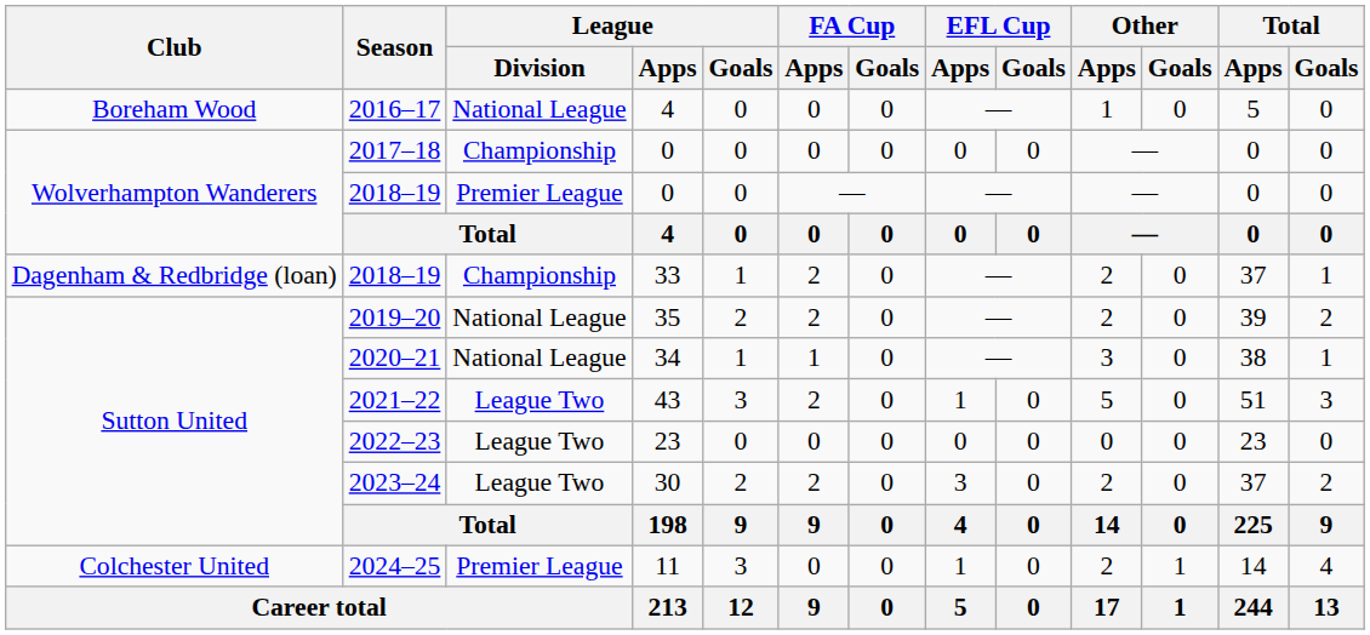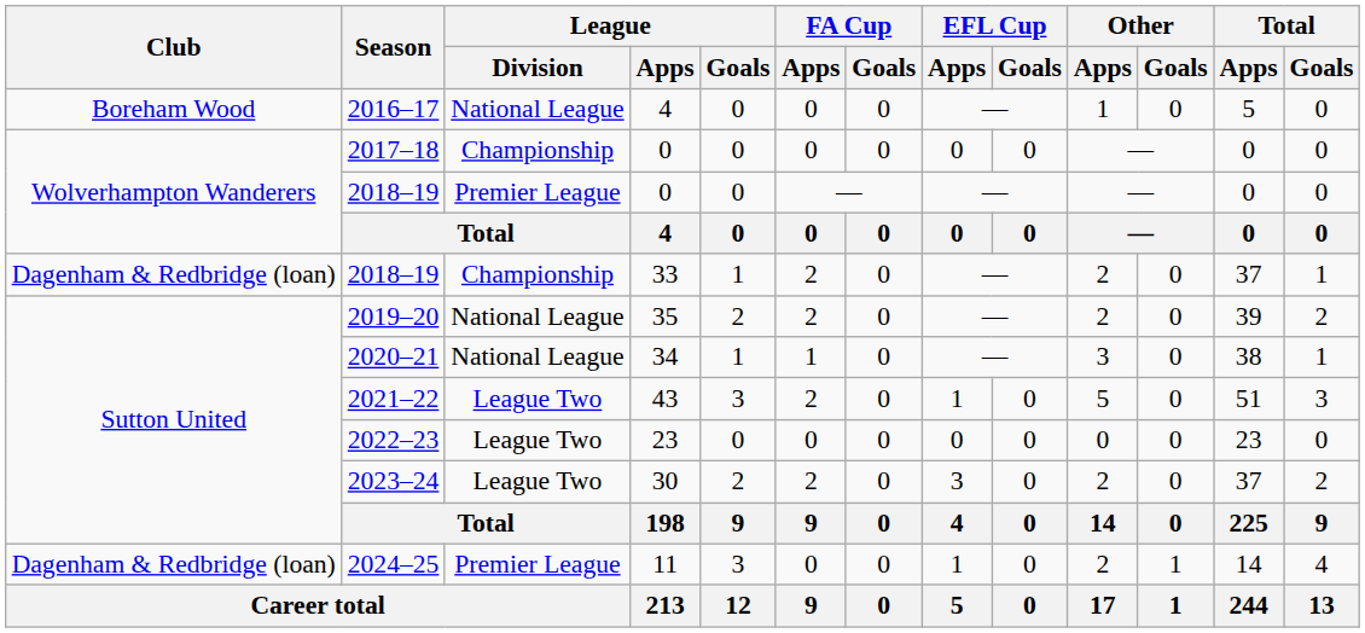 <table class=wikitable style=text-align:center>
 <tr>
 <th rowspan=2>Club</th>
 <th rowspan=2>Season</th>
 <th colspan=3>League</th>
 <th colspan=2><a href='#'>FA Cup</a></th>
 <th colspan=2><a href='#'>EFL Cup</a></th>
 <th colspan=2>Other</th>
 <th colspan=2>Total</th>
 </tr>
 <tr>
 <th>Division</th>
 <th>Apps</th>
 <th>Goals</th>
 <th>Apps</th>
 <th>Goals</th>
 <th>Apps</th>
 <th>Goals</th>
 <th>Apps</th>
 <th>Goals</th>
 <th>Apps</th>
 <th>Goals</th>
 </tr>
 <tr>
 <td><a href='#'>Boreham Wood</a></td>
 <td><a href='#'>2016–17</a></td>
 <td><a href='#'>National League</a></td>
 <td>4</td>
 <td>0</td>
 <td>0</td>
 <td>0</td>
 <td colspan=2>—</td>
 <td>1</td>
 <td>0</td>
 <td>5</td>
 <td>0</td>
 </tr>
 <tr>
 <td rowspan="3"><a href='#'>Wolverhampton Wanderers</a></td>
 <td><a href='#'>2017–18</a></td>
 <td><a href='#'>Championship</a></td>
 <td>0</td>
 <td>0</td>
 <td>0</td>
 <td>0</td>
 <td>0</td>
 <td>0</td>
 <td colspan=2>—</td>
 <td>0</td>
 <td>0</td>
 </tr>
 <tr>
 <td><a href='#'>2018–19</a></td>
 <td><a href='#'>Premier League</a></td>
 <td>0</td>
 <td>0</td>
 <td colspan=2>—</td>
 <td colspan=2>—</td>
 <td colspan=2>—</td>
 <td>0</td>
 <td>0</td>
 </tr>
 <tr>
 <th colspan=2>Total</th>
 <th>4</th>
 <th>0</th>
 <th>0</th>
 <th>0</th>
 <th>0</th>
 <th>0</th>
 <th colspan=2>—</th>
 <th>0</th>
 <th>0</th>
 </tr>
 <tr>
 <td><a href='#'>Dagenham & Redbridge</a> (loan)</td>
 <td><a href='#'>2018–19</a></td>
 <td><a href='#'>Championship</a></td>
 <td>33</td>
 <td>1</td>
 <td>2</td>
 <td>0</td>
 <td colspan=2>—</td>
 <td>2</td>
 <td>0</td>
 <td>37</td>
 <td>1</td>
 </tr>
 <tr>
 <td rowspan="6"><a href='#'>Sutton United</a></td>
 <td><a href='#'>2019–20</a></td>
 <td>National League</td>
 <td>35</td>
 <td>2</td>
 <td>2</td>
 <td>0</td>
 <td colspan=2>—</td>
 <td>2</td>
 <td>0</td>
 <td>39</td>
 <td>2</td>
 </tr>
 <tr>
 <td><a href='#'>2020–21</a></td>
 <td>National League</td>
 <td>34</td>
 <td>1</td>
 <td>1</td>
 <td>0</td>
 <td colspan=2>—</td>
 <td>3</td>
 <td>0</td>
 <td>38</td>
 <td>1</td>
 </tr>
 <tr>
 <td><a href='#'>2021–22</a></td>
 <td><a href='#'>League Two</a></td>
 <td>43</td>
 <td>3</td>
 <td>2</td>
 <td>0</td>
 <td>1</td>
 <td>0</td>
 <td>5</td>
 <td>0</td>
 <td>51</td>
 <td>3</td>
 </tr>
 <tr>
 <td><a href='#'>2022–23</a></td>
 <td EFL League Two>League Two</td>
 <td>23</td>
 <td>0</td>
 <td>0</td>
 <td>0</td>
 <td>0</td>
 <td>0</td>
 <td>0</td>
 <td>0</td>
 <td>23</td>
 <td>0</td>
 </tr>
 <tr>
 <td><a href='#'>2023–24</a></td>
 <td EFL League Two>League Two</td>
 <td>30</td>
 <td>2</td>
 <td>2</td>
 <td>0</td>
 <td>3</td>
 <td>0</td>
 <td>2</td>
 <td>0</td>
 <td>37</td>
 <td>2</td>
 </tr>
 <tr>
 <th colspan=2>Total</th>
 <th>198</th>
 <th>9</th>
 <th>9</th>
 <th>0</th>
 <th>4</th>
 <th>0</th>
 <th>14</th>
 <th>0</th>
 <th>225</th>
 <th>9</th>
 </tr>
 <tr>
-<td><a href='#'>Colchester United</a></td>
+<td><a href='#'>Dagenham & Redbridge</a> (loan)</td>
 <td><a href='#'>2024–25</a></td>
 <td><a href='#'>Premier League</a></td>
 <td>11</td>
 <td>3</td>
 <td>0</td>
 <td>0</td>
 <td>1</td>
 <td>0</td>
 <td>2</td>
 <td>1</td>
 <td>14</td>
 <td>4</td>
 </tr>
 <tr>
 <th colspan=3>Career total</th>
 <th>213</th>
 <th>12</th>
 <th>9</th>
 <th>0</th>
 <th>5</th>
 <th>0</th>
 <th>17</th>
 <th>1</th>
 <th>244</th>
 <th>13</th>
 </tr>
 </table>
